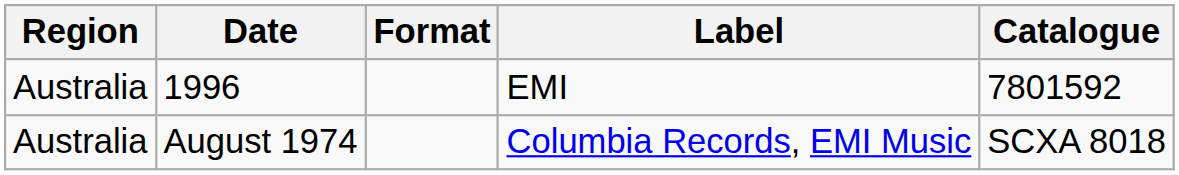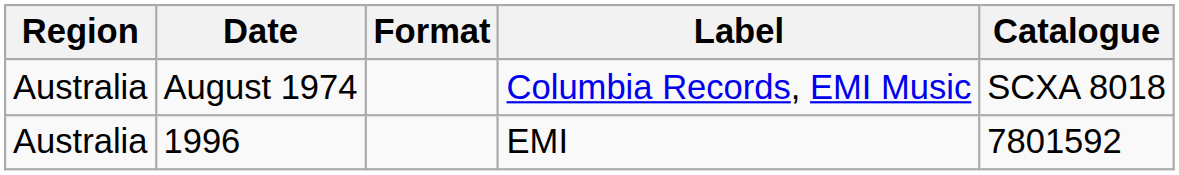 <table class="wikitable plainrowheaders">
 <tr>
 <th scope="col">Region</th>
 <th scope="col">Date</th>
 <th scope="col">Format</th>
 <th scope="col">Label</th>
 <th scope="col">Catalogue</th>
 </tr>
 <tr>
 <td>Australia</td>
+<td>August 1974</td>
+<td></td>
+<td><a href='#'>Columbia Records</a>, <a href='#'>EMI Music</a></td>
+<td>SCXA 8018</td>
+</tr>
+<tr>
+<td>Australia</td>
 <td>1996</td>
 <td></td>
 <td>EMI</td>
 <td>7801592</td>
 </tr>
-<tr>
-<td>Australia</td>
-<td>August 1974</td>
-<td></td>
-<td><a href='#'>Columbia Records</a>, <a href='#'>EMI Music</a></td>
-<td>SCXA 8018</td>
-</tr>
 </table>
